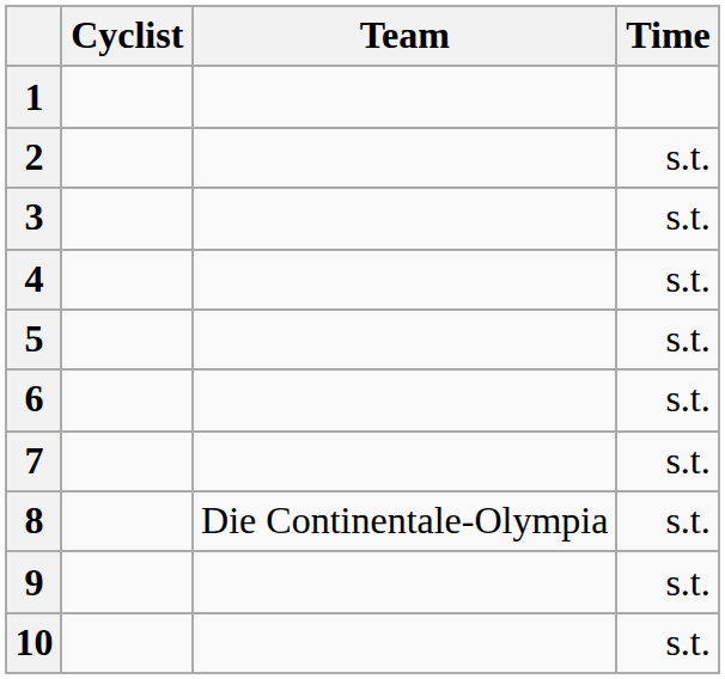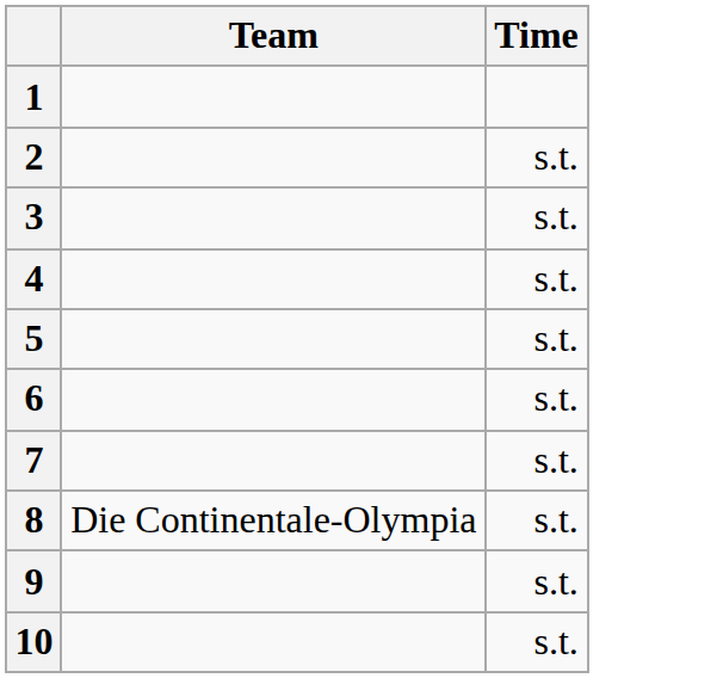 <table class="wikitable">
 <tr>
 <th></th>
-<th>Cyclist</th>
 <th>Team</th>
 <th>Time</th>
 </tr>
 <tr>
 <th>1</th>
 <td></td>
-<td></td>
 <td align="right"></td>
 </tr>
 <tr>
 <th>2</th>
-<td></td>
 <td></td>
 <td align="right">s.t.</td>
 </tr>
 <tr>
 <th>3</th>
 <td></td>
-<td></td>
 <td align="right">s.t.</td>
 </tr>
 <tr>
 <th>4</th>
-<td></td>
 <td></td>
 <td align="right">s.t.</td>
 </tr>
 <tr>
 <th>5</th>
 <td></td>
-<td></td>
 <td align="right">s.t.</td>
 </tr>
 <tr>
 <th>6</th>
-<td></td>
 <td></td>
 <td align="right">s.t.</td>
 </tr>
 <tr>
 <th>7</th>
 <td></td>
-<td></td>
 <td align="right">s.t.</td>
 </tr>
 <tr>
 <th>8</th>
-<td></td>
 <td>Die Continentale-Olympia</td>
 <td align="right">s.t.</td>
 </tr>
 <tr>
 <th>9</th>
 <td></td>
-<td></td>
 <td align="right">s.t.</td>
 </tr>
 <tr>
 <th>10</th>
 <td></td>
-<td></td>
 <td align="right">s.t.</td>
 </tr>
 </table>
